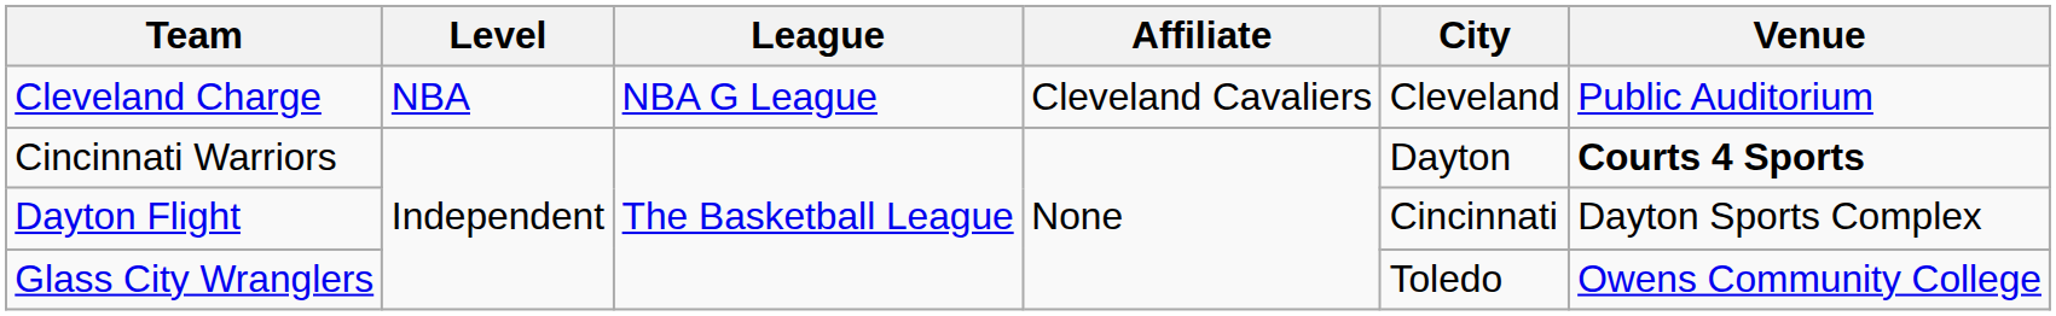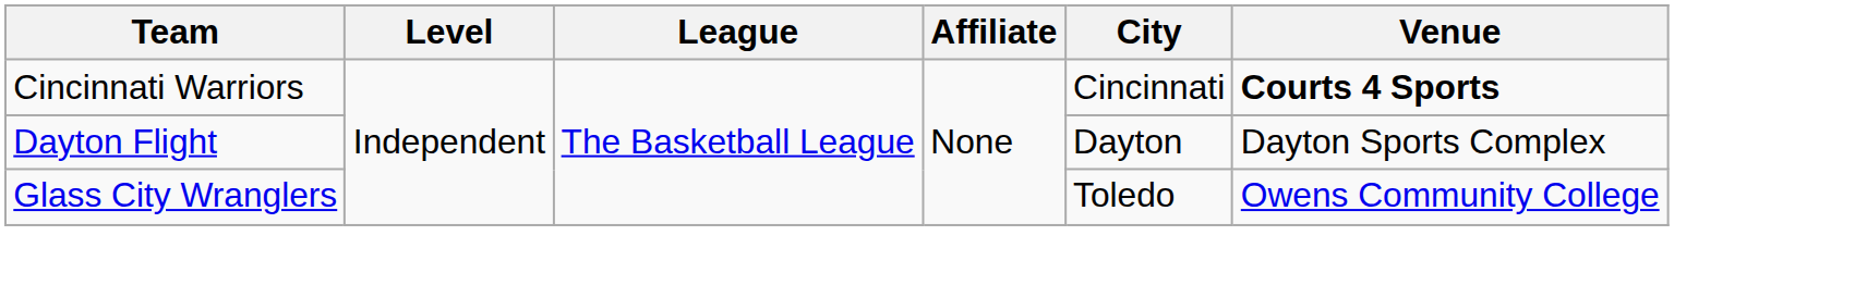 <table class="wikitable">
 <tr>
 <th>Team</th>
 <th>Level</th>
 <th>League</th>
 <th>Affiliate</th>
 <th>City</th>
 <th>Venue</th>
 </tr>
 <tr>
-<td><a href='#'>Cleveland Charge</a></td>
-<td><a href='#'>NBA</a></td>
-<td><a href='#'>NBA G League</a></td>
-<td>Cleveland Cavaliers</td>
-<td>Cleveland</td>
-<td><a href='#'>Public Auditorium</a></td>
-</tr>
-<tr>
 <td>Cincinnati Warriors</td>
 <td rowspan="3">Independent</td>
 <td rowspan="3"><a href='#'>The Basketball League</a></td>
 <td rowspan="3">None</td>
-<td>Dayton</td>
+<td>Cincinnati</td>
 <td><strong>Courts 4 Sports</strong></td>
 </tr>
 <tr>
 <td><a href='#'>Dayton Flight</a></td>
-<td>Cincinnati</td>
+<td>Dayton</td>
 <td>Dayton Sports Complex</td>
 </tr>
 <tr>
 <td><a href='#'>Glass City Wranglers</a></td>
 <td>Toledo</td>
 <td><a href='#'>Owens Community College</a></td>
 </tr>
 </table>
